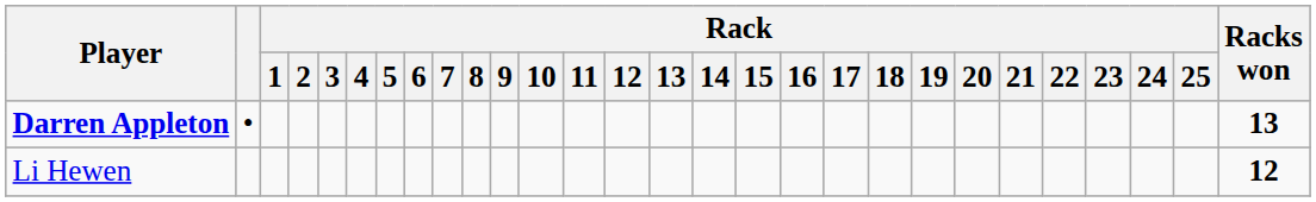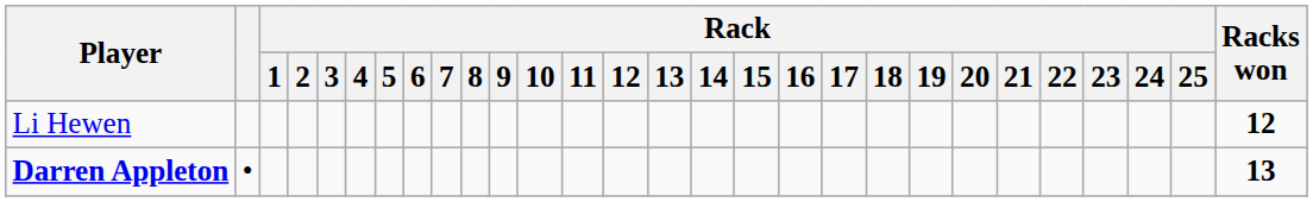 <table class=wikitable style="text-align:center;">
 <tr>
 <th rowspan=2>Player</th>
 <th rowspan=2></th>
 <th colspan=25>Rack</th>
 <th rowspan=2>Racks<br>won</th>
 </tr>
 <tr>
 <th>1</th>
 <th>2</th>
 <th>3</th>
 <th>4</th>
 <th>5</th>
 <th>6</th>
 <th>7</th>
 <th>8</th>
 <th>9</th>
 <th>10</th>
 <th>11</th>
 <th>12</th>
 <th>13</th>
 <th>14</th>
 <th>15</th>
 <th>16</th>
 <th>17</th>
 <th>18</th>
 <th>19</th>
 <th>20</th>
 <th>21</th>
 <th>22</th>
 <th>23</th>
 <th>24</th>
 <th>25</th>
 </tr>
 <tr>
+<td align=left> <a href='#'>Li Hewen</a></td>
+<td></td>
+<td></td>
+<td></td>
+<td></td>
+<td></td>
+<td></td>
+<td></td>
+<td></td>
+<td></td>
+<td></td>
+<td></td>
+<td></td>
+<td></td>
+<td></td>
+<td></td>
+<td></td>
+<td></td>
+<td></td>
+<td></td>
+<td></td>
+<td></td>
+<td></td>
+<td></td>
+<td></td>
+<td></td>
+<td></td>
+<td><strong>12</strong></td>
+</tr>
+<tr>
 <td align=left> <strong><a href='#'>Darren Appleton</a></strong></td>
 <td>•</td>
 <td></td>
 <td></td>
 <td></td>
 <td></td>
 <td></td>
 <td></td>
 <td></td>
 <td></td>
 <td></td>
 <td></td>
 <td></td>
 <td></td>
 <td></td>
 <td></td>
 <td></td>
 <td></td>
 <td></td>
 <td></td>
 <td></td>
 <td></td>
 <td></td>
 <td></td>
 <td></td>
 <td></td>
 <td></td>
 <td><strong>13</strong></td>
 </tr>
-<tr>
-<td align=left> <a href='#'>Li Hewen</a></td>
-<td></td>
-<td></td>
-<td></td>
-<td></td>
-<td></td>
-<td></td>
-<td></td>
-<td></td>
-<td></td>
-<td></td>
-<td></td>
-<td></td>
-<td></td>
-<td></td>
-<td></td>
-<td></td>
-<td></td>
-<td></td>
-<td></td>
-<td></td>
-<td></td>
-<td></td>
-<td></td>
-<td></td>
-<td></td>
-<td></td>
-<td><strong>12</strong></td>
-</tr>
 </table>
